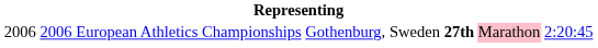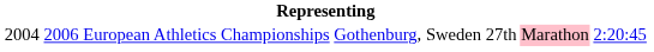 <table>
 <tr>
 <th colspan="6">Representing </th>
 </tr>
 <tr>
-<td>2006</td>
+<td>2004</td>
 <td><a href='#'>2006 European Athletics Championships</a></td>
 <td><a href='#'>Gothenburg</a>, Sweden</td>
-<td><strong>27th</strong></td>
+<td>27th</td>
 <td style="background: pink;">Marathon</td>
 <td><a href='#'>2:20:45</a></td>
 </tr>
 </table>
